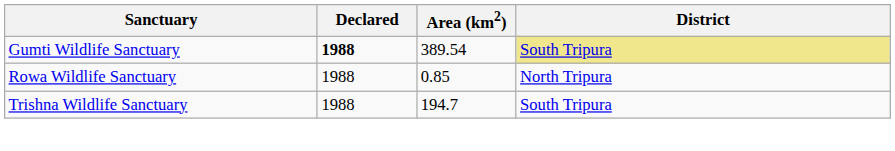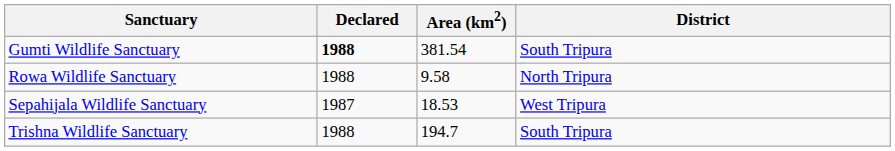 <table class="wikitable sortable defaultcenter col1left col4left" style="font-size: 85%">
 <tr>
 <th scope="col" style="width: 250px;">Sanctuary</th>
 <th scope="col" style="width: 75px;">Declared</th>
 <th scope="col" style="width: 75px;">Area (km<sup>2</sup>)</th>
 <th scope="col" style="width: 300px;">District</th>
 </tr>
 <tr>
 <td><a href='#'>Gumti Wildlife Sanctuary</a></td>
 <td><strong>1988</strong></td>
-<td>389.54</td>
-<td style="background: khaki;"><a href='#'>South Tripura</a></td>
+<td>381.54</td>
+<td><a href='#'>South Tripura</a></td>
 </tr>
 <tr>
 <td><a href='#'>Rowa Wildlife Sanctuary</a></td>
 <td>1988</td>
-<td>0.85</td>
+<td>9.58</td>
 <td><a href='#'>North Tripura</a></td>
+</tr>
+<tr>
+<td><a href='#'>Sepahijala Wildlife Sanctuary</a></td>
+<td>1987</td>
+<td>18.53</td>
+<td><a href='#'>West Tripura</a></td>
 </tr>
 <tr>
 <td><a href='#'>Trishna Wildlife Sanctuary</a></td>
 <td>1988</td>
 <td>194.7</td>
 <td><a href='#'>South Tripura</a></td>
 </tr>
 </table>
